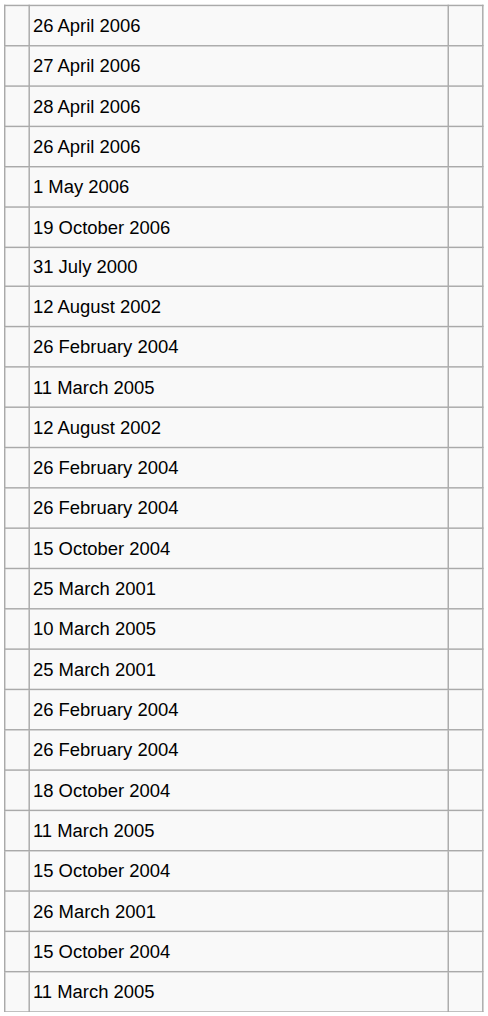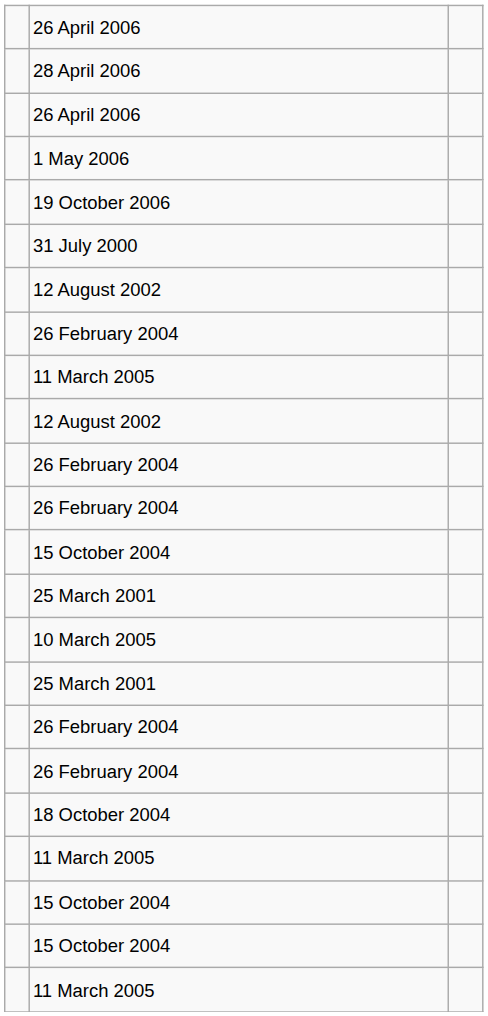 <table class="wikitable" style="font-size: 80%; float: left; width: 26em; margin-right: 1em; height: 700px">
 <tr>
 <td></td>
 <td>26 April 2006</td>
-<td></td>
-</tr>
-<tr>
-<td></td>
-<td>27 April 2006</td>
 <td></td>
 </tr>
 <tr>
 <td></td>
 <td>28 April 2006</td>
 <td></td>
 </tr>
 <tr>
 <td></td>
 <td>26 April 2006</td>
 <td></td>
 </tr>
 <tr>
 <td></td>
 <td>1 May 2006</td>
 <td></td>
 </tr>
 <tr>
 <td></td>
 <td>19 October 2006</td>
 <td></td>
 </tr>
 <tr>
 <td></td>
 <td>31 July 2000</td>
 <td> </td>
 </tr>
 <tr>
 <td></td>
 <td>12 August 2002</td>
 <td> </td>
 </tr>
 <tr>
 <td></td>
 <td>26 February 2004</td>
 <td> </td>
 </tr>
 <tr>
 <td></td>
 <td>11 March 2005</td>
 <td> </td>
 </tr>
 <tr>
 <td></td>
 <td>12 August 2002</td>
 <td> </td>
 </tr>
 <tr>
 <td></td>
 <td>26 February 2004</td>
 <td> </td>
 </tr>
 <tr>
 <td></td>
 <td>26 February 2004</td>
 <td> </td>
 </tr>
 <tr>
 <td></td>
 <td>15 October 2004</td>
 <td> </td>
 </tr>
 <tr>
 <td></td>
 <td>25 March 2001</td>
 <td> </td>
 </tr>
 <tr>
 <td></td>
 <td>10 March 2005</td>
 <td> </td>
 </tr>
 <tr>
 <td></td>
 <td>25 March 2001</td>
 <td> </td>
 </tr>
 <tr>
 <td></td>
 <td>26 February 2004</td>
 <td> </td>
 </tr>
 <tr>
 <td></td>
 <td>26 February 2004</td>
 <td> </td>
 </tr>
 <tr>
 <td></td>
 <td>18 October 2004</td>
 <td> </td>
 </tr>
 <tr>
 <td></td>
 <td>11 March 2005</td>
 <td> </td>
 </tr>
 <tr>
 <td></td>
 <td>15 October 2004</td>
 <td> </td>
 </tr>
 <tr>
 <td></td>
-<td>26 March 2001</td>
-<td> </td>
-</tr>
-<tr>
-<td></td>
 <td>15 October 2004</td>
 <td> </td>
 </tr>
 <tr>
 <td></td>
 <td>11 March 2005</td>
 <td> </td>
 </tr>
 </table>
